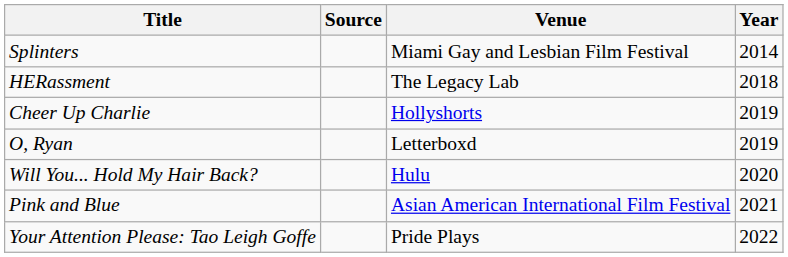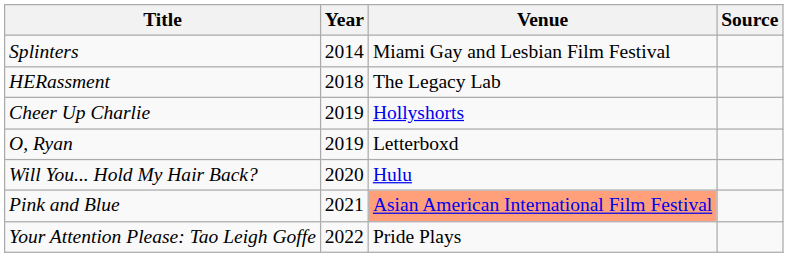 <table class="wikitable">
 <tr>
 <th>Title</th>
+<th>Year</th>
+<th>Venue</th>
 <th>Source</th>
-<th>Venue</th>
-<th>Year</th>
 </tr>
 <tr>
 <td><em>Splinters</em></td>
+<td>2014</td>
+<td>Miami Gay and Lesbian Film Festival</td>
 <td></td>
-<td>Miami Gay and Lesbian Film Festival</td>
-<td>2014</td>
 </tr>
 <tr>
 <td><em>HERassment</em></td>
+<td>2018</td>
+<td>The Legacy Lab</td>
 <td></td>
-<td>The Legacy Lab</td>
-<td>2018</td>
 </tr>
 <tr>
 <td><em>Cheer Up Charlie</em></td>
+<td>2019</td>
+<td><a href='#'>Hollyshorts</a></td>
 <td></td>
-<td><a href='#'>Hollyshorts</a></td>
-<td>2019</td>
 </tr>
 <tr>
 <td><em>O, Ryan</em></td>
+<td>2019</td>
+<td>Letterboxd</td>
 <td></td>
-<td>Letterboxd</td>
-<td>2019</td>
 </tr>
 <tr>
 <td><em>Will You... Hold My Hair Back?</em></td>
+<td>2020</td>
+<td><a href='#'>Hulu</a></td>
 <td></td>
-<td><a href='#'>Hulu</a></td>
-<td>2020</td>
 </tr>
 <tr>
 <td><em>Pink and Blue</em></td>
+<td>2021</td>
+<td style="background: lightsalmon;"><a href='#'>Asian American International Film Festival</a></td>
 <td></td>
-<td><a href='#'>Asian American International Film Festival</a></td>
-<td>2021</td>
 </tr>
 <tr>
 <td><em>Your Attention Please: Tao Leigh Goffe</em></td>
+<td>2022</td>
+<td>Pride Plays</td>
 <td></td>
-<td>Pride Plays</td>
-<td>2022</td>
 </tr>
 </table>
